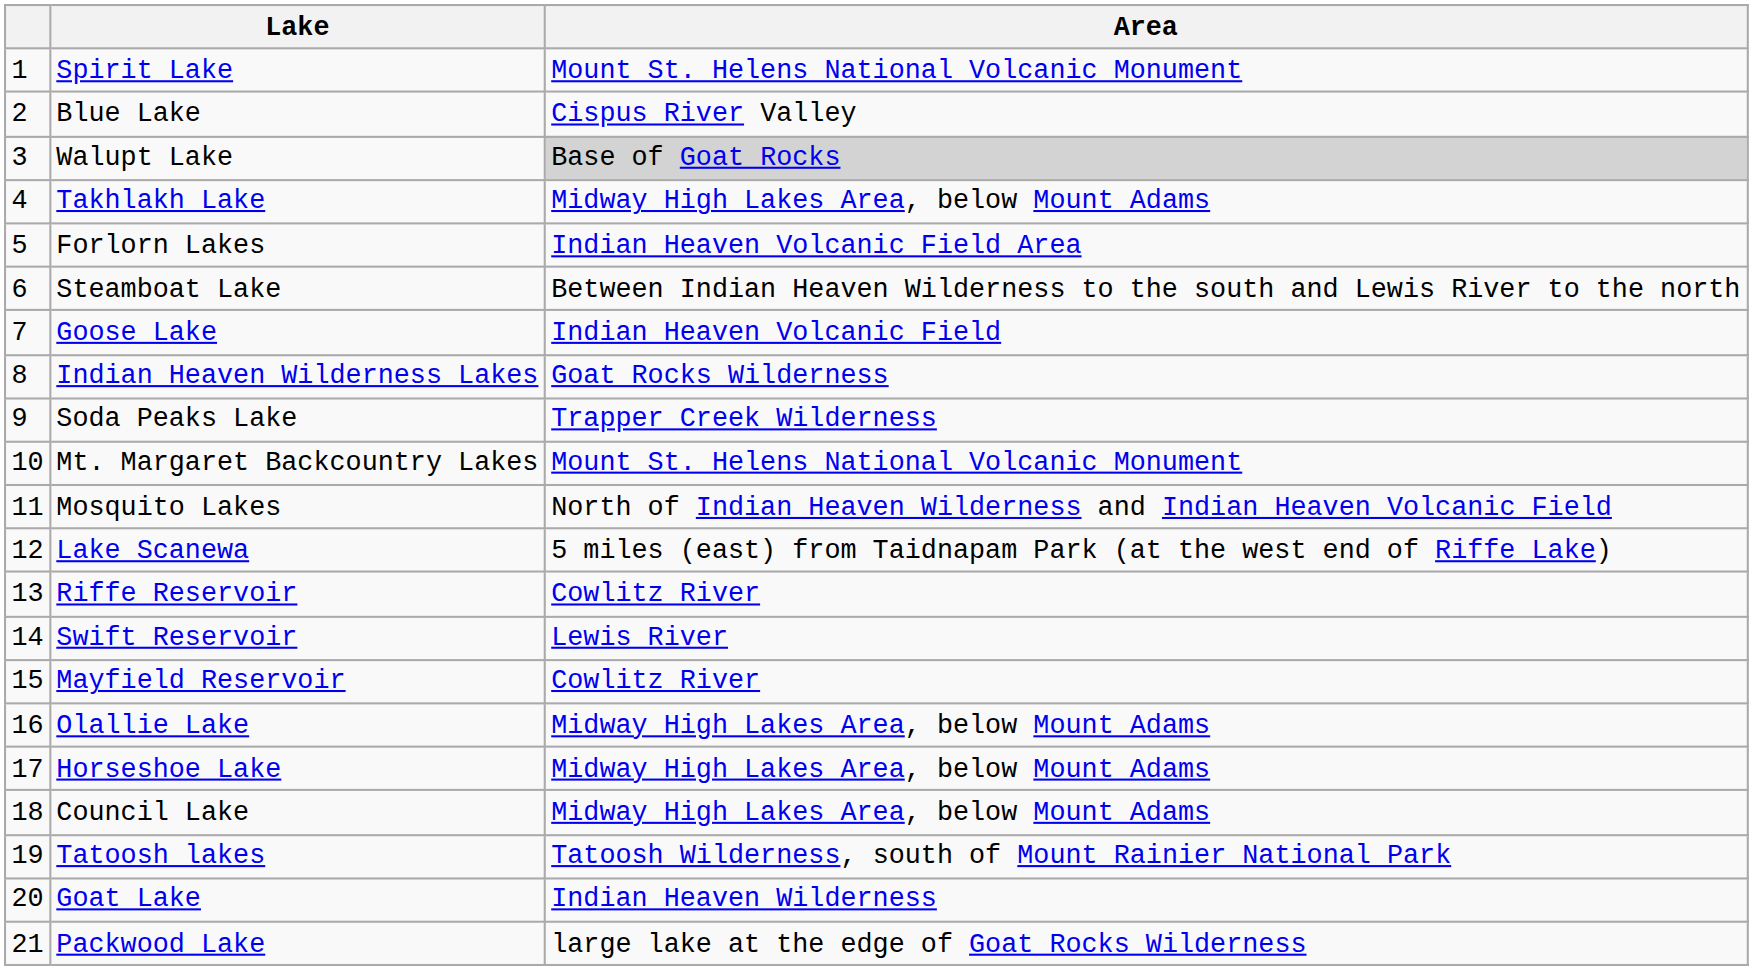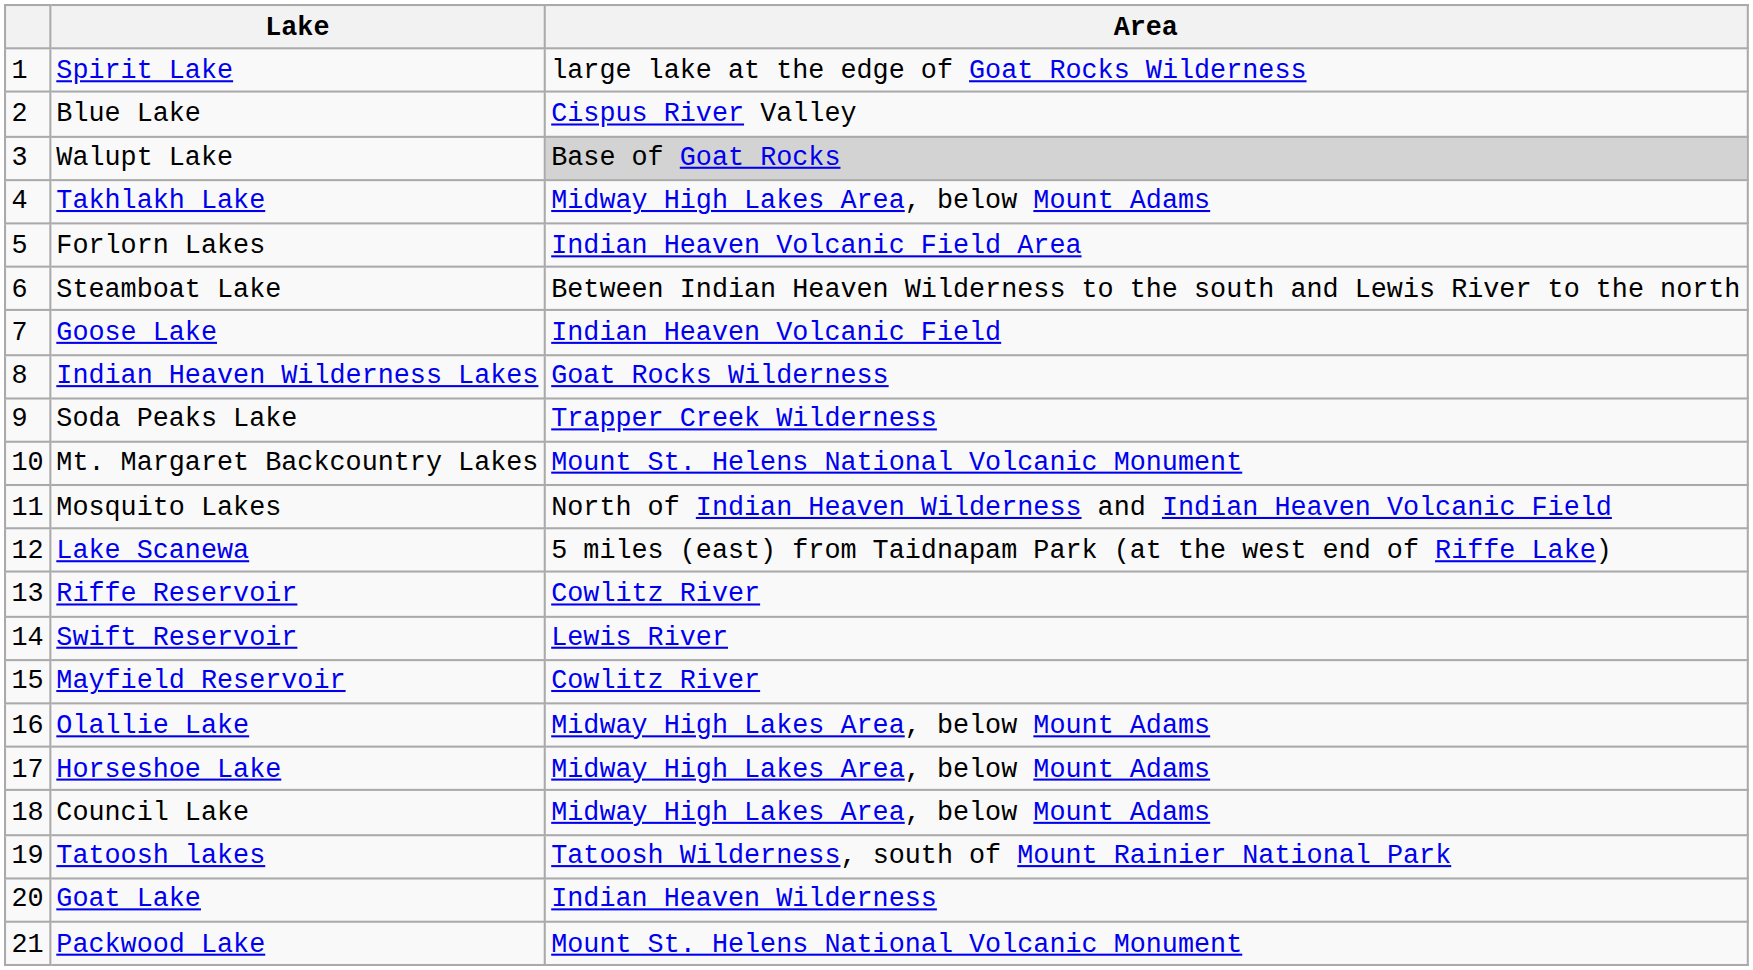 <table class="wikitable">
 <tr>
 <th></th>
 <th>Lake</th>
 <th>Area</th>
 </tr>
 <tr>
 <td>1</td>
 <td><a href='#'>Spirit Lake</a></td>
-<td><a href='#'>Mount St. Helens National Volcanic Monument</a></td>
+<td>large lake at the edge of <a href='#'>Goat Rocks Wilderness</a></td>
 </tr>
 <tr>
 <td>2</td>
 <td>Blue Lake</td>
 <td><a href='#'>Cispus River</a> Valley</td>
 </tr>
 <tr>
 <td>3</td>
 <td>Walupt Lake</td>
 <td style="background: lightgrey;">Base of <a href='#'>Goat Rocks</a></td>
 </tr>
 <tr>
 <td>4</td>
 <td><a href='#'>Takhlakh Lake</a></td>
 <td><a href='#'>Midway High Lakes Area</a>, below <a href='#'>Mount Adams</a></td>
 </tr>
 <tr>
 <td>5</td>
 <td>Forlorn Lakes</td>
 <td><a href='#'>Indian Heaven Volcanic Field Area</a></td>
 </tr>
 <tr>
 <td>6</td>
 <td>Steamboat Lake</td>
 <td>Between Indian Heaven Wilderness to the south and Lewis River to the north</td>
 </tr>
 <tr>
 <td>7</td>
 <td><a href='#'>Goose Lake</a></td>
 <td><a href='#'>Indian Heaven Volcanic Field</a></td>
 </tr>
 <tr>
 <td>8</td>
 <td><a href='#'>Indian Heaven Wilderness Lakes</a></td>
 <td><a href='#'>Goat Rocks Wilderness</a></td>
 </tr>
 <tr>
 <td>9</td>
 <td>Soda Peaks Lake</td>
 <td><a href='#'>Trapper Creek Wilderness</a></td>
 </tr>
 <tr>
 <td>10</td>
 <td>Mt. Margaret Backcountry Lakes</td>
 <td><a href='#'>Mount St. Helens National Volcanic Monument</a></td>
 </tr>
 <tr>
 <td>11</td>
 <td>Mosquito Lakes</td>
 <td>North of <a href='#'>Indian Heaven Wilderness</a> and <a href='#'>Indian Heaven Volcanic Field</a></td>
 </tr>
 <tr>
 <td>12</td>
 <td><a href='#'>Lake Scanewa</a></td>
 <td>5 miles (east) from Taidnapam Park (at the west end of <a href='#'>Riffe Lake</a>)</td>
 </tr>
 <tr>
 <td>13</td>
 <td><a href='#'>Riffe Reservoir</a></td>
 <td><a href='#'>Cowlitz River</a></td>
 </tr>
 <tr>
 <td>14</td>
 <td><a href='#'>Swift Reservoir</a></td>
 <td><a href='#'>Lewis River</a></td>
 </tr>
 <tr>
 <td>15</td>
 <td><a href='#'>Mayfield Reservoir</a></td>
 <td><a href='#'>Cowlitz River</a></td>
 </tr>
 <tr>
 <td>16</td>
 <td><a href='#'>Olallie Lake</a></td>
 <td><a href='#'>Midway High Lakes Area</a>, below <a href='#'>Mount Adams</a></td>
 </tr>
 <tr>
 <td>17</td>
 <td><a href='#'>Horseshoe Lake</a></td>
 <td><a href='#'>Midway High Lakes Area</a>, below <a href='#'>Mount Adams</a></td>
 </tr>
 <tr>
 <td>18</td>
 <td>Council Lake</td>
 <td><a href='#'>Midway High Lakes Area</a>, below <a href='#'>Mount Adams</a></td>
 </tr>
 <tr>
 <td>19</td>
 <td><a href='#'>Tatoosh lakes</a></td>
 <td><a href='#'>Tatoosh Wilderness</a>, south of <a href='#'>Mount Rainier National Park</a></td>
 </tr>
 <tr>
 <td>20</td>
 <td><a href='#'>Goat Lake</a></td>
 <td><a href='#'>Indian Heaven Wilderness</a></td>
 </tr>
 <tr>
 <td>21</td>
 <td><a href='#'>Packwood Lake</a></td>
-<td>large lake at the edge of <a href='#'>Goat Rocks Wilderness</a></td>
+<td><a href='#'>Mount St. Helens National Volcanic Monument</a></td>
 </tr>
 </table>
